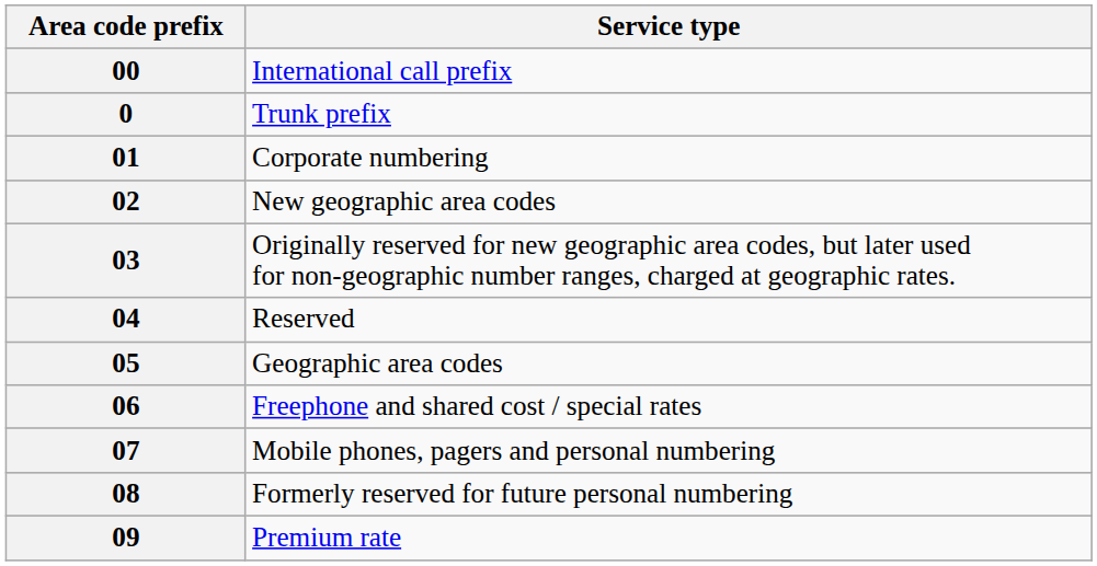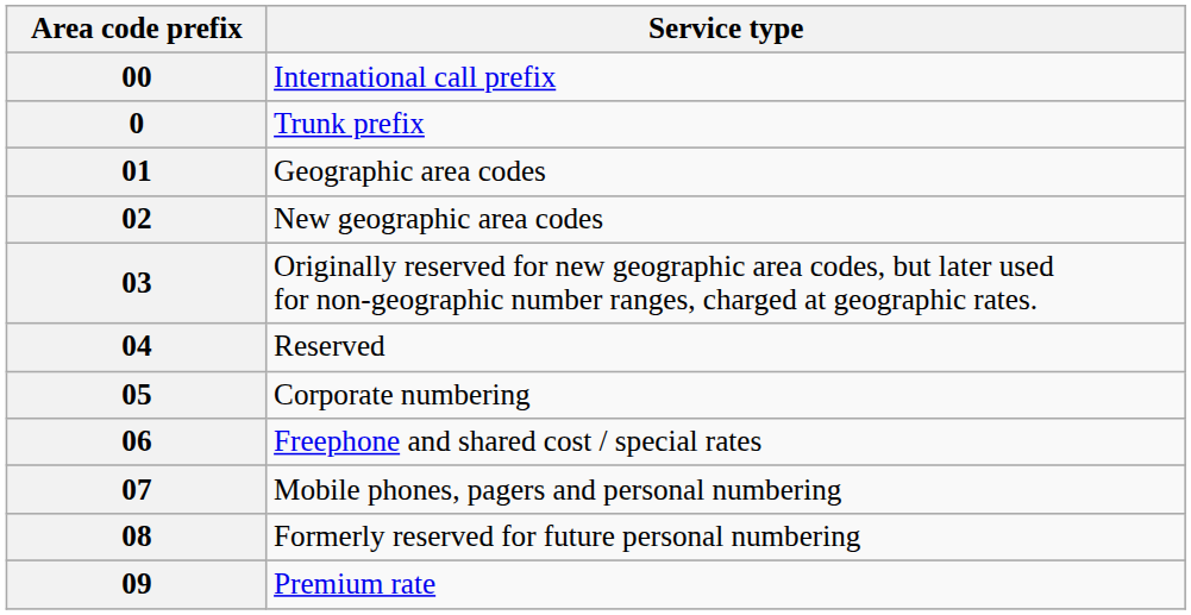 <table class="wikitable" style="width: 50%; margin-left: 1.5em;">
 <tr>
 <th scope="col">Area code prefix</th>
 <th scope="col">Service type</th>
 </tr>
 <tr>
 <th scope="row">00</th>
 <td><a href='#'>International call prefix</a></td>
 </tr>
 <tr>
 <th scope="row">0</th>
 <td><a href='#'>Trunk prefix</a></td>
 </tr>
 <tr>
 <th scope="row">01</th>
-<td>Corporate numbering</td>
+<td>Geographic area codes</td>
 </tr>
 <tr>
 <th scope="row">02</th>
 <td>New geographic area codes</td>
 </tr>
 <tr>
 <th scope="row">03</th>
 <td>Originally reserved for new geographic area codes, but later used<br>for non-geographic number ranges, charged at geographic rates.</td>
 </tr>
 <tr>
 <th scope="row">04</th>
 <td>Reserved</td>
 </tr>
 <tr>
 <th scope="row">05</th>
-<td>Geographic area codes</td>
+<td>Corporate numbering</td>
 </tr>
 <tr>
 <th scope="row">06</th>
 <td><a href='#'>Freephone</a> and shared cost / special rates</td>
 </tr>
 <tr>
 <th scope="row">07</th>
 <td>Mobile phones, pagers and personal numbering</td>
 </tr>
 <tr>
 <th scope="row">08</th>
 <td>Formerly reserved for future personal numbering</td>
 </tr>
 <tr>
 <th scope="row">09</th>
 <td><a href='#'>Premium rate</a></td>
 </tr>
 </table>
